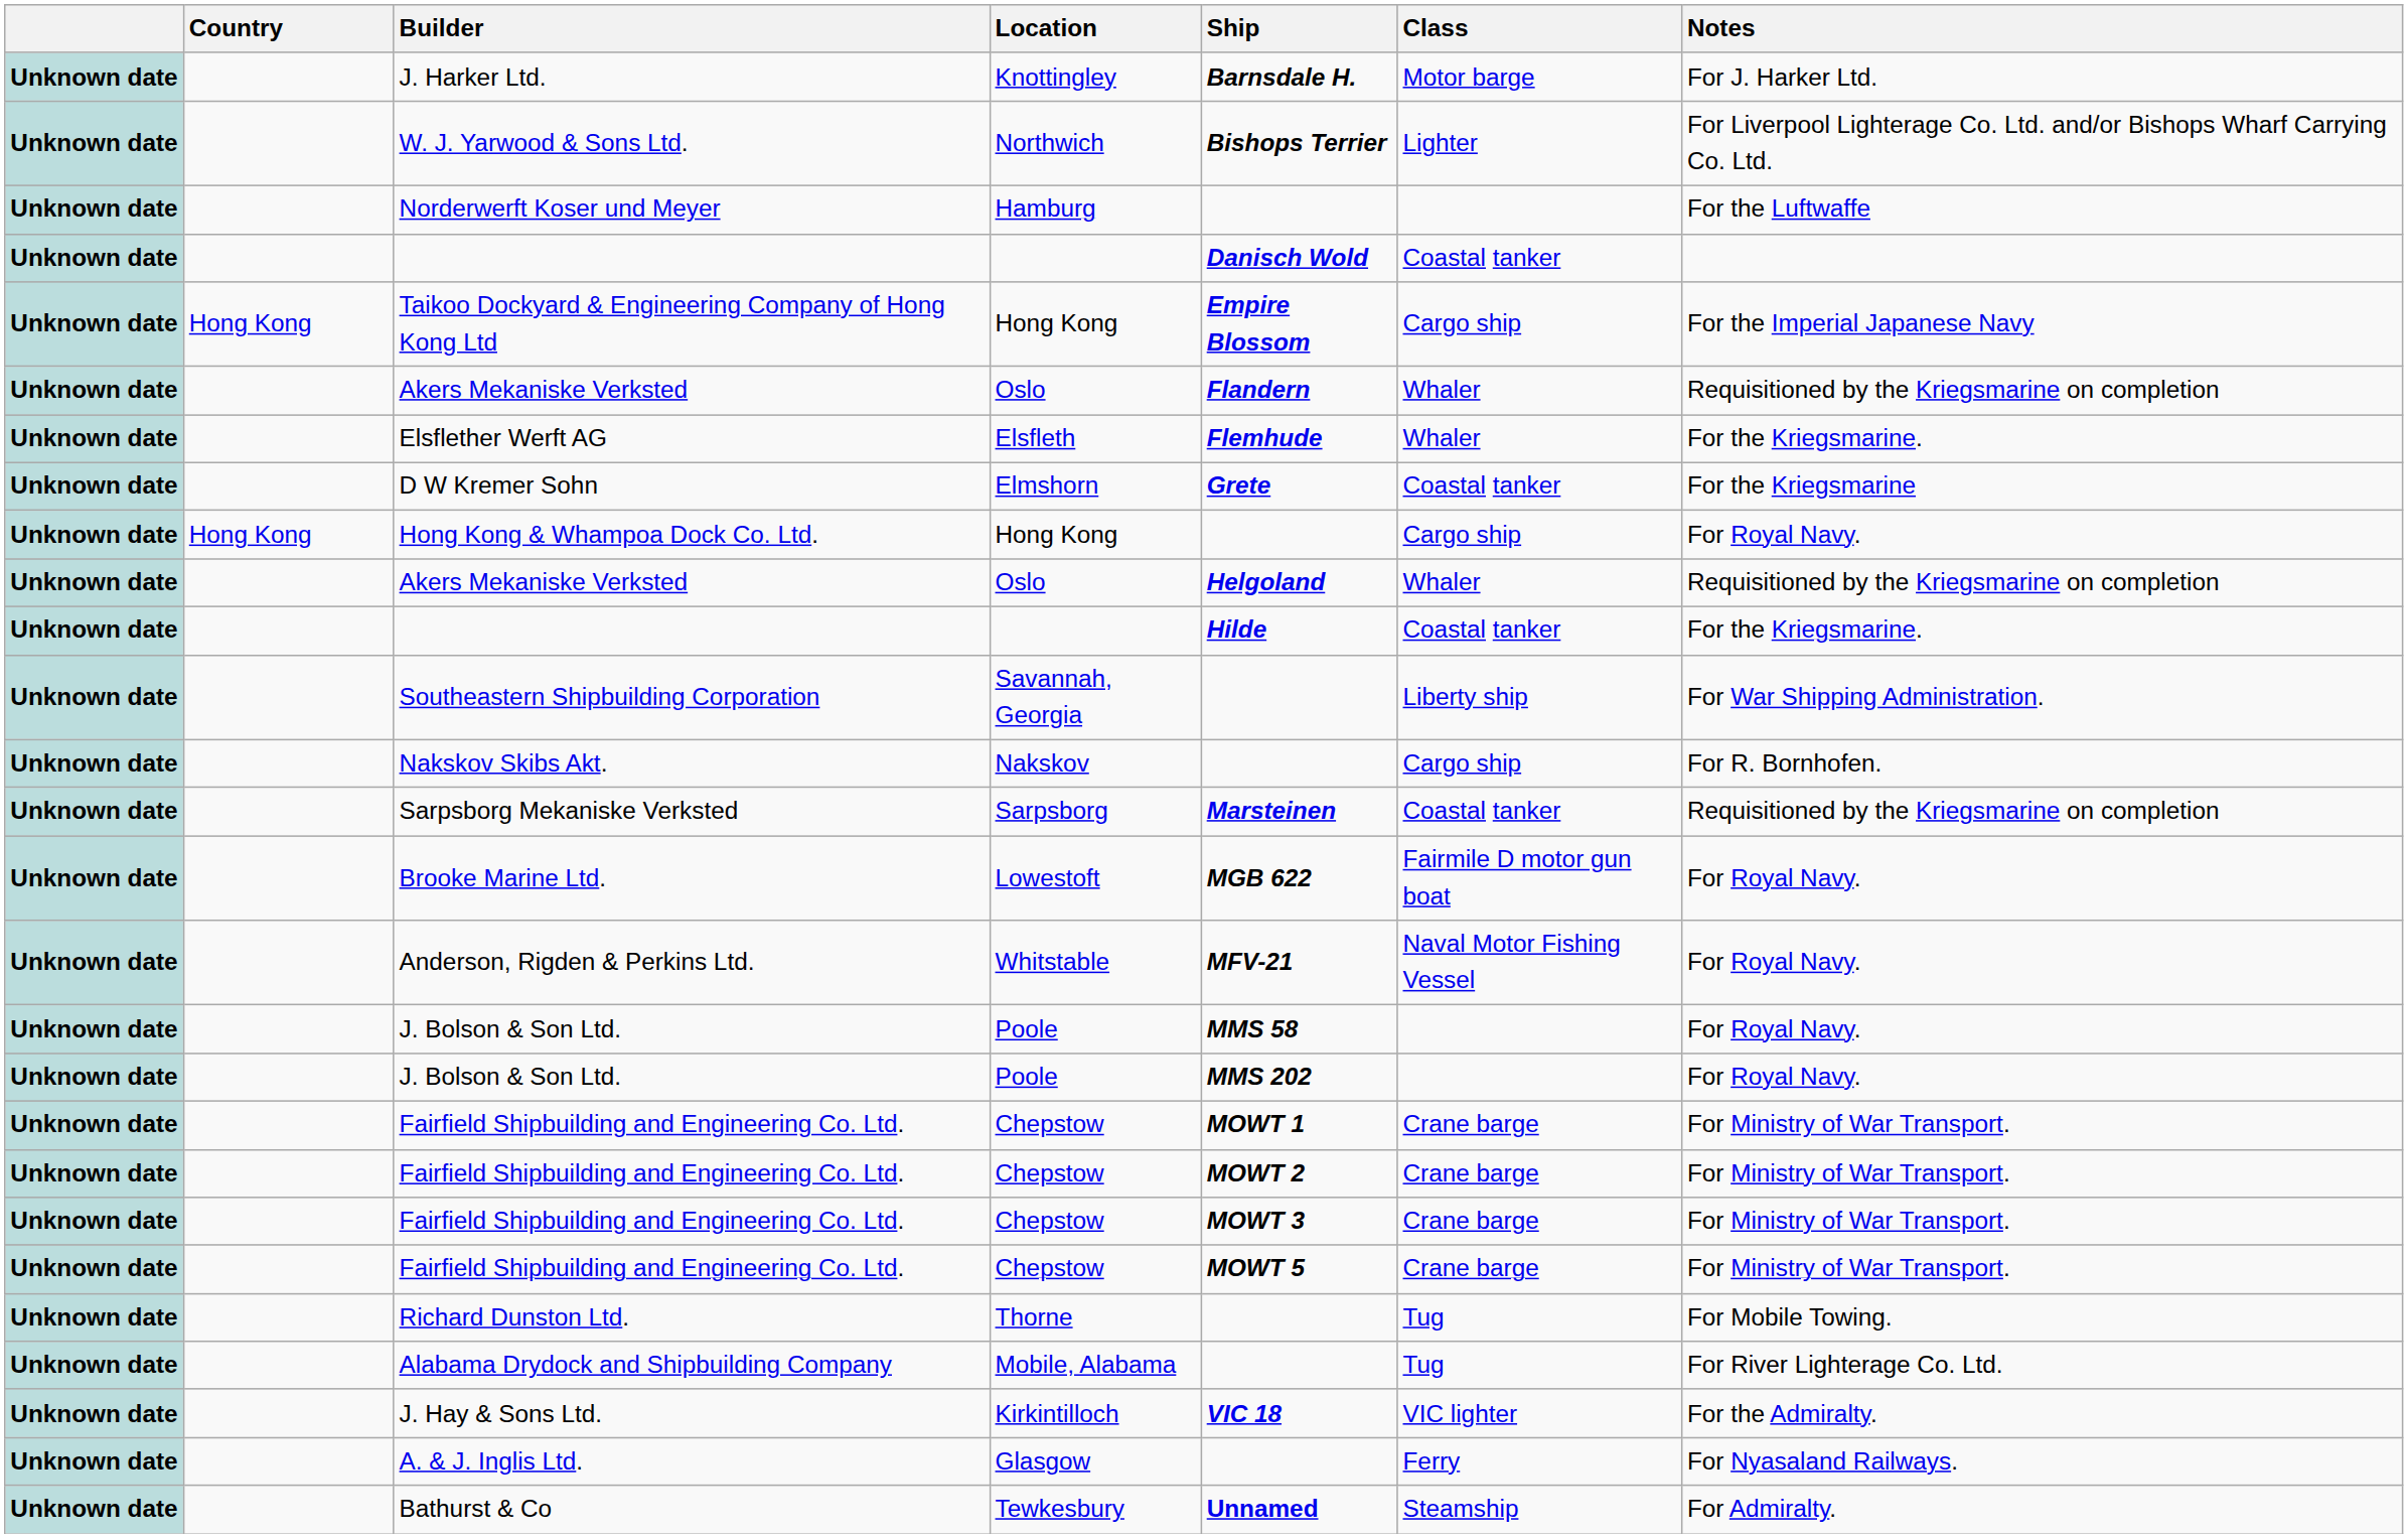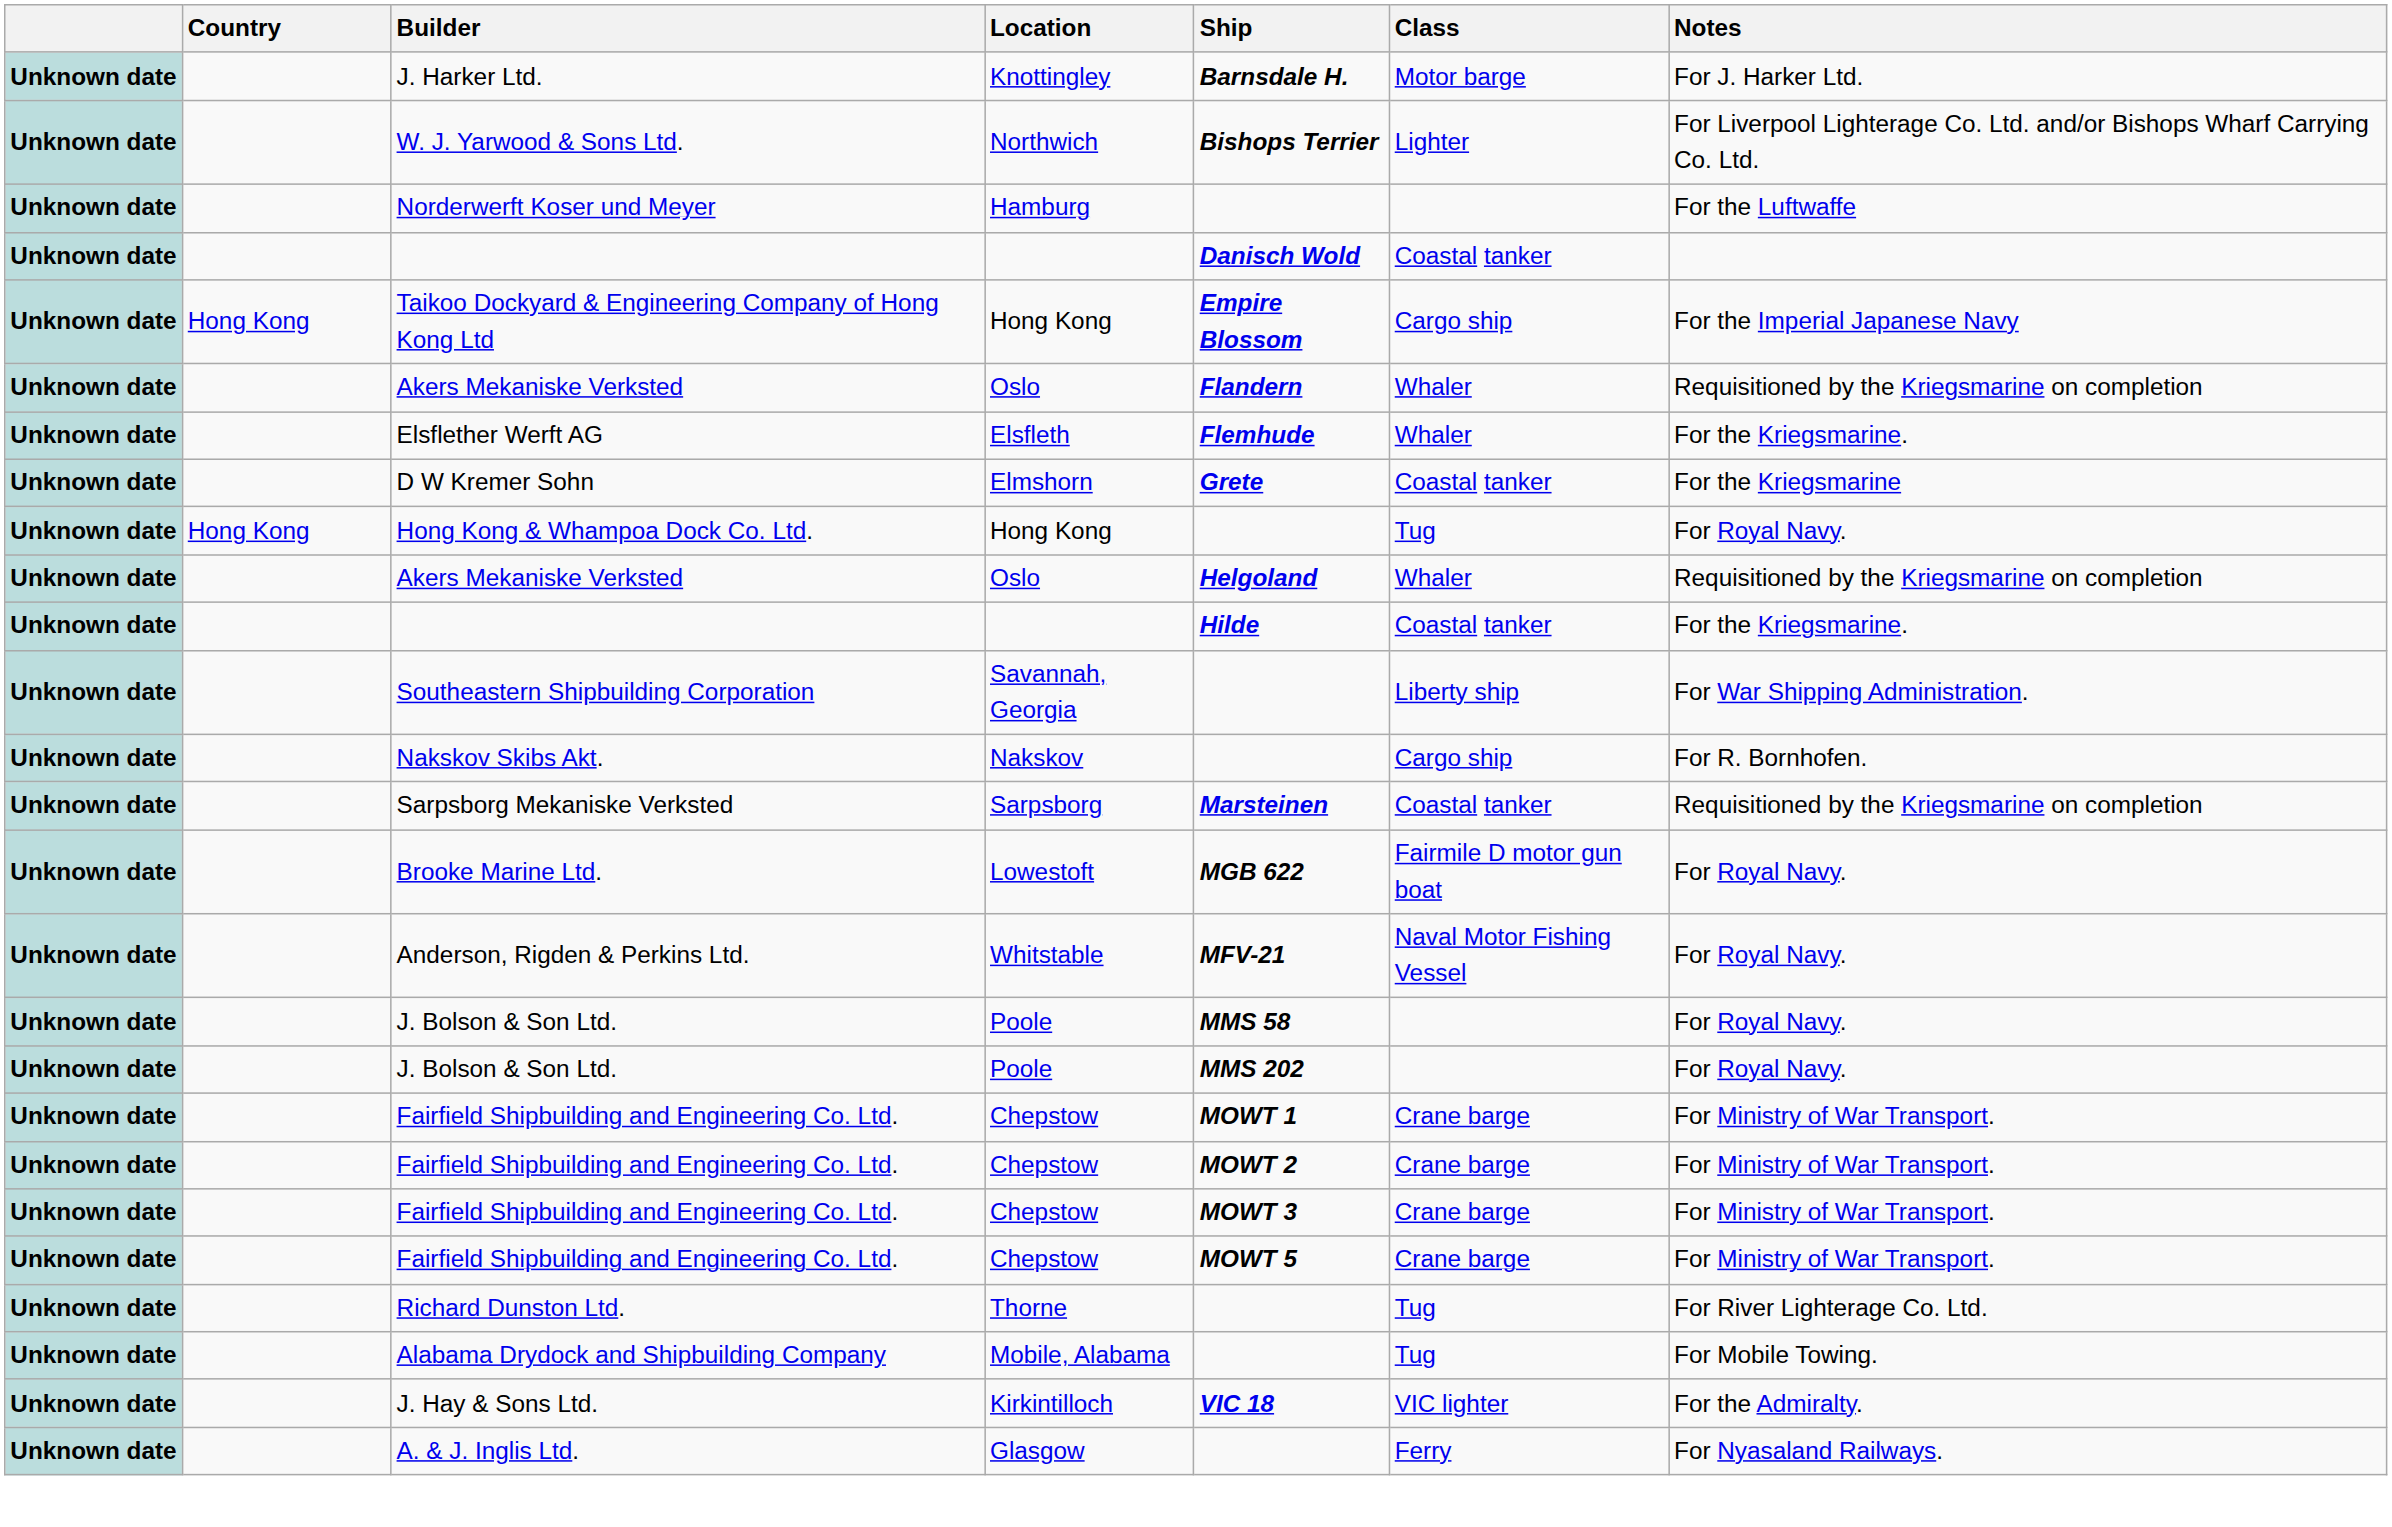 <table class="wikitable sortable" style="font-size:1.00em; line-height:1.5em;">
 <tr>
 <th></th>
 <th width="130"  style="text-align: left;">Country</th>
 <th style="text-align: left;">Builder</th>
 <th style="text-align: left;">Location</th>
 <th style="text-align: left;">Ship</th>
 <th style="text-align: left;">Class</th>
 <th style="text-align: left;">Notes</th>
 </tr>
 <tr ---->
 <th style="background: #bbdddd;">Unknown date</th>
 <td></td>
 <td>J. Harker Ltd.</td>
 <td><a href='#'>Knottingley</a></td>
 <td><strong><em>Barnsdale H.</em></strong></td>
 <td><a href='#'>Motor barge</a></td>
 <td>For J. Harker Ltd.</td>
 </tr>
 <tr ---->
 <th style="background: #bbdddd;">Unknown date</th>
 <td></td>
 <td><a href='#'>W. J. Yarwood & Sons Ltd</a>.</td>
 <td><a href='#'>Northwich</a></td>
 <td><strong><em>Bishops Terrier</em></strong></td>
 <td><a href='#'>Lighter</a></td>
 <td>For Liverpool Lighterage Co. Ltd. and/or Bishops Wharf Carrying Co. Ltd.</td>
 </tr>
 <tr>
 <th style="background: #bbdddd;">Unknown date</th>
 <td></td>
 <td><a href='#'>Norderwerft Koser und Meyer</a></td>
 <td><a href='#'>Hamburg</a></td>
 <td><strong></strong></td>
 <td></td>
 <td>For the <a href='#'>Luftwaffe</a></td>
 </tr>
 <tr>
 <th style="background: #bbdddd;">Unknown date</th>
 <td></td>
 <td></td>
 <td></td>
 <td><a href='#'><strong><em>Danisch Wold</em></strong></a></td>
 <td><a href='#'>Coastal</a> <a href='#'>tanker</a></td>
 <td></td>
 </tr>
 <tr>
 <th style="background: #bbdddd;">Unknown date</th>
 <td> <a href='#'>Hong Kong</a></td>
 <td><a href='#'>Taikoo Dockyard & Engineering Company of Hong Kong Ltd</a></td>
 <td>Hong Kong</td>
 <td><a href='#'><strong><em>Empire Blossom</em></strong></a></td>
 <td><a href='#'>Cargo ship</a></td>
 <td>For the <a href='#'>Imperial Japanese Navy</a></td>
 </tr>
 <tr>
 <th style="background: #bbdddd;">Unknown date</th>
 <td></td>
 <td><a href='#'>Akers Mekaniske Verksted</a></td>
 <td><a href='#'>Oslo</a></td>
 <td><a href='#'><strong><em>Flandern</em></strong></a></td>
 <td><a href='#'>Whaler</a></td>
 <td>Requisitioned by the <a href='#'>Kriegsmarine</a> on completion</td>
 </tr>
 <tr>
 <th style="background: #bbdddd;">Unknown date</th>
 <td></td>
 <td>Elsflether Werft AG</td>
 <td><a href='#'>Elsfleth</a></td>
 <td><a href='#'><strong><em>Flemhude</em></strong></a></td>
 <td><a href='#'>Whaler</a></td>
 <td>For the <a href='#'>Kriegsmarine</a>.</td>
 </tr>
 <tr>
 <th style="background: #bbdddd;">Unknown date</th>
 <td></td>
 <td>D W Kremer Sohn</td>
 <td><a href='#'>Elmshorn</a></td>
 <td><a href='#'><strong><em>Grete</em></strong></a></td>
 <td><a href='#'>Coastal</a> <a href='#'>tanker</a></td>
 <td>For the <a href='#'>Kriegsmarine</a></td>
 </tr>
 <tr>
 <th style="background: #bbdddd;">Unknown date</th>
 <td> <a href='#'>Hong Kong</a></td>
 <td><a href='#'>Hong Kong & Whampoa Dock Co. Ltd</a>.</td>
 <td>Hong Kong</td>
 <td><strong></strong></td>
-<td><a href='#'>Cargo ship</a></td>
+<td><a href='#'>Tug</a></td>
 <td>For <a href='#'>Royal Navy</a>.</td>
 </tr>
 <tr>
 <th style="background: #bbdddd;">Unknown date</th>
 <td></td>
 <td><a href='#'>Akers Mekaniske Verksted</a></td>
 <td><a href='#'>Oslo</a></td>
 <td><a href='#'><strong><em>Helgoland</em></strong></a></td>
 <td><a href='#'>Whaler</a></td>
 <td>Requisitioned by the <a href='#'>Kriegsmarine</a> on completion</td>
 </tr>
 <tr>
 <th style="background: #bbdddd;">Unknown date</th>
 <td></td>
 <td></td>
 <td></td>
 <td><a href='#'><strong><em>Hilde</em></strong></a></td>
 <td><a href='#'>Coastal</a> <a href='#'>tanker</a></td>
 <td>For the <a href='#'>Kriegsmarine</a>.</td>
 </tr>
 <tr --->
 <th style="background: #bbdddd;">Unknown date</th>
 <td></td>
 <td><a href='#'>Southeastern Shipbuilding Corporation</a></td>
 <td><a href='#'>Savannah, Georgia</a></td>
 <td><strong></strong></td>
 <td><a href='#'>Liberty ship</a></td>
 <td>For <a href='#'>War Shipping Administration</a>.</td>
 </tr>
 <tr ---->
 <th style="background: #bbdddd;">Unknown date</th>
 <td></td>
 <td><a href='#'>Nakskov Skibs Akt</a>.</td>
 <td><a href='#'>Nakskov</a></td>
 <td><strong></strong></td>
 <td><a href='#'>Cargo ship</a></td>
 <td>For R. Bornhofen.</td>
 </tr>
 <tr>
 <th style="background: #bbdddd;">Unknown date</th>
 <td></td>
 <td>Sarpsborg Mekaniske Verksted</td>
 <td><a href='#'>Sarpsborg</a></td>
 <td><a href='#'><strong><em>Marsteinen</em></strong></a></td>
 <td><a href='#'>Coastal</a> <a href='#'>tanker</a></td>
 <td>Requisitioned by the <a href='#'>Kriegsmarine</a> on completion</td>
 </tr>
 <tr ---->
 <th style="background: #bbdddd;">Unknown date</th>
 <td></td>
 <td><a href='#'>Brooke Marine Ltd</a>.</td>
 <td><a href='#'>Lowestoft</a></td>
 <td><strong><em>MGB 622</em></strong></td>
 <td><a href='#'>Fairmile D motor gun boat</a></td>
 <td>For <a href='#'>Royal Navy</a>.</td>
 </tr>
 <tr ---->
 <th style="background: #bbdddd;">Unknown date</th>
 <td></td>
 <td>Anderson, Rigden & Perkins Ltd.</td>
 <td><a href='#'>Whitstable</a></td>
 <td><strong><em>MFV-21</em></strong></td>
 <td><a href='#'>Naval Motor Fishing Vessel</a></td>
 <td>For <a href='#'>Royal Navy</a>.</td>
 </tr>
 <tr ---->
 <th style="background: #bbdddd;">Unknown date</th>
 <td></td>
 <td>J. Bolson & Son Ltd.</td>
 <td><a href='#'>Poole</a></td>
 <td><strong><em>MMS 58</em></strong></td>
 <td></td>
 <td>For <a href='#'>Royal Navy</a>.</td>
 </tr>
 <tr ---->
 <th style="background: #bbdddd;">Unknown date</th>
 <td></td>
 <td>J. Bolson & Son Ltd.</td>
 <td><a href='#'>Poole</a></td>
 <td><strong><em>MMS 202</em></strong></td>
 <td></td>
 <td>For <a href='#'>Royal Navy</a>.</td>
 </tr>
 <tr ---->
 <th style="background: #bbdddd;">Unknown date</th>
 <td></td>
 <td><a href='#'>Fairfield Shipbuilding and Engineering Co. Ltd</a>.</td>
 <td><a href='#'>Chepstow</a></td>
 <td><strong><em>MOWT 1</em></strong></td>
 <td><a href='#'>Crane barge</a></td>
 <td>For <a href='#'>Ministry of War Transport</a>.</td>
 </tr>
 <tr ---->
 <th style="background: #bbdddd;">Unknown date</th>
 <td></td>
 <td><a href='#'>Fairfield Shipbuilding and Engineering Co. Ltd</a>.</td>
 <td><a href='#'>Chepstow</a></td>
 <td><strong><em>MOWT 2</em></strong></td>
 <td><a href='#'>Crane barge</a></td>
 <td>For <a href='#'>Ministry of War Transport</a>.</td>
 </tr>
 <tr ---->
 <th style="background: #bbdddd;">Unknown date</th>
 <td></td>
 <td><a href='#'>Fairfield Shipbuilding and Engineering Co. Ltd</a>.</td>
 <td><a href='#'>Chepstow</a></td>
 <td><strong><em>MOWT 3</em></strong></td>
 <td><a href='#'>Crane barge</a></td>
 <td>For <a href='#'>Ministry of War Transport</a>.</td>
 </tr>
 <tr ---->
 <th style="background: #bbdddd;">Unknown date</th>
 <td></td>
 <td><a href='#'>Fairfield Shipbuilding and Engineering Co. Ltd</a>.</td>
 <td><a href='#'>Chepstow</a></td>
 <td><strong><em>MOWT 5</em></strong></td>
 <td><a href='#'>Crane barge</a></td>
 <td>For <a href='#'>Ministry of War Transport</a>.</td>
 </tr>
 <tr ---->
 <th style="background: #bbdddd;">Unknown date</th>
 <td></td>
 <td><a href='#'>Richard Dunston Ltd</a>.</td>
 <td><a href='#'>Thorne</a></td>
 <td><strong></strong></td>
 <td><a href='#'>Tug</a></td>
-<td>For Mobile Towing.</td>
+<td>For River Lighterage Co. Ltd.</td>
 </tr>
 <tr ---->
 <th style="background: #bbdddd;">Unknown date</th>
 <td></td>
 <td><a href='#'>Alabama Drydock and Shipbuilding Company</a></td>
 <td><a href='#'>Mobile, Alabama</a></td>
 <td><strong></strong></td>
 <td><a href='#'>Tug</a></td>
-<td>For River Lighterage Co. Ltd.</td>
+<td>For Mobile Towing.</td>
 </tr>
 <tr ---->
 <th style="background: #bbdddd;">Unknown date</th>
 <td></td>
 <td>J. Hay & Sons Ltd.</td>
 <td><a href='#'>Kirkintilloch</a></td>
 <td><strong><em><a href='#'>VIC 18</a></em></strong></td>
 <td><a href='#'>VIC lighter</a></td>
 <td>For the <a href='#'>Admiralty</a>.</td>
 </tr>
 <tr ---->
 <th style="background: #bbdddd;">Unknown date</th>
 <td></td>
 <td><a href='#'>A. & J. Inglis Ltd</a>.</td>
 <td><a href='#'>Glasgow</a></td>
 <td><strong></strong></td>
 <td><a href='#'>Ferry</a></td>
 <td>For <a href='#'>Nyasaland Railways</a>.</td>
 </tr>
-<tr ---->
-<th style="background: #bbdddd;">Unknown date</th>
-<td></td>
-<td>Bathurst & Co</td>
-<td><a href='#'>Tewkesbury</a></td>
-<td><strong><a href='#'>Unnamed</a></strong></td>
-<td><a href='#'>Steamship</a></td>
-<td>For <a href='#'>Admiralty</a>.</td>
-</tr>
 </table>
